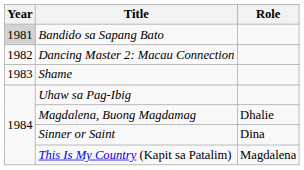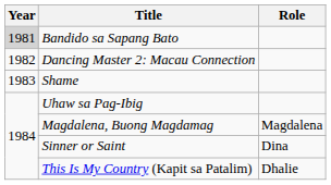 <table class="wikitable">
 <tr>
 <th>Year</th>
 <th>Title</th>
 <th>Role</th>
 </tr>
 <tr>
 <td style="background: lightgrey;">1981</td>
 <td><em>Bandido sa Sapang Bato</em></td>
 <td></td>
 </tr>
 <tr>
 <td>1982</td>
 <td><em>Dancing Master 2: Macau Connection</em></td>
 <td></td>
 </tr>
 <tr>
 <td>1983</td>
 <td><em>Shame</em></td>
 <td></td>
 </tr>
 <tr>
 <td rowspan="4">1984</td>
 <td><em>Uhaw sa Pag-Ibig</em></td>
 <td></td>
 </tr>
 <tr>
 <td><em>Magdalena, Buong Magdamag</em></td>
-<td>Dhalie</td>
+<td>Magdalena</td>
 </tr>
 <tr>
 <td><em>Sinner or Saint</em></td>
 <td>Dina</td>
 </tr>
 <tr>
 <td><em><a href='#'>This Is My Country</a></em> (Kapit sa Patalim)</td>
-<td>Magdalena</td>
+<td>Dhalie</td>
 </tr>
 </table>
